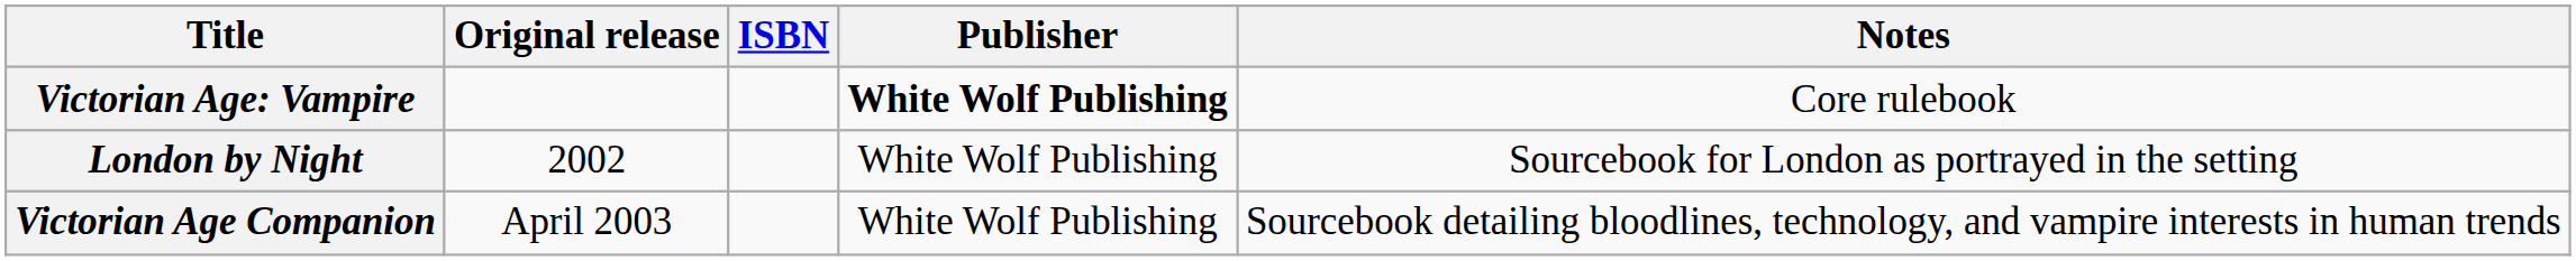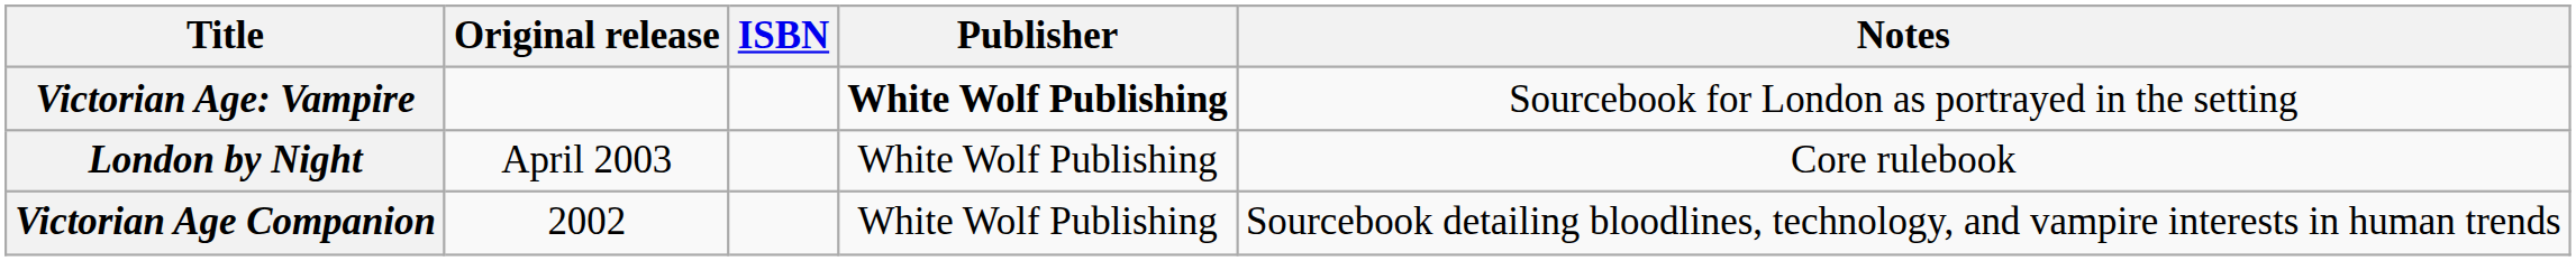 <table class="wikitable sortable">
 <tr>
 <th scope="col">Title</th>
 <th scope="col">Original release</th>
 <th scope="col"><a href='#'>ISBN</a></th>
 <th scope="col">Publisher</th>
 <th scope="col">Notes</th>
 </tr>
 <tr style="text-align: center;">
 <th scope="row"><em>Victorian Age: Vampire</em></th>
 <td></td>
 <td></td>
 <td><strong>White Wolf Publishing</strong></td>
+<td>Sourcebook for London as portrayed in the setting</td>
+</tr>
+<tr style="text-align: center;">
+<th scope="row"><em>London by Night</em></th>
+<td>April 2003</td>
+<td></td>
+<td>White Wolf Publishing</td>
 <td>Core rulebook</td>
 </tr>
 <tr style="text-align: center;">
-<th scope="row"><em>London by Night</em></th>
+<th scope="row"><em>Victorian Age Companion</em></th>
 <td>2002</td>
-<td></td>
-<td>White Wolf Publishing</td>
-<td>Sourcebook for London as portrayed in the setting</td>
-</tr>
-<tr style="text-align: center;">
-<th scope="row"><em>Victorian Age Companion</em></th>
-<td>April 2003</td>
 <td></td>
 <td>White Wolf Publishing</td>
 <td>Sourcebook detailing bloodlines, technology, and vampire interests in human trends</td>
 </tr>
 </table>
